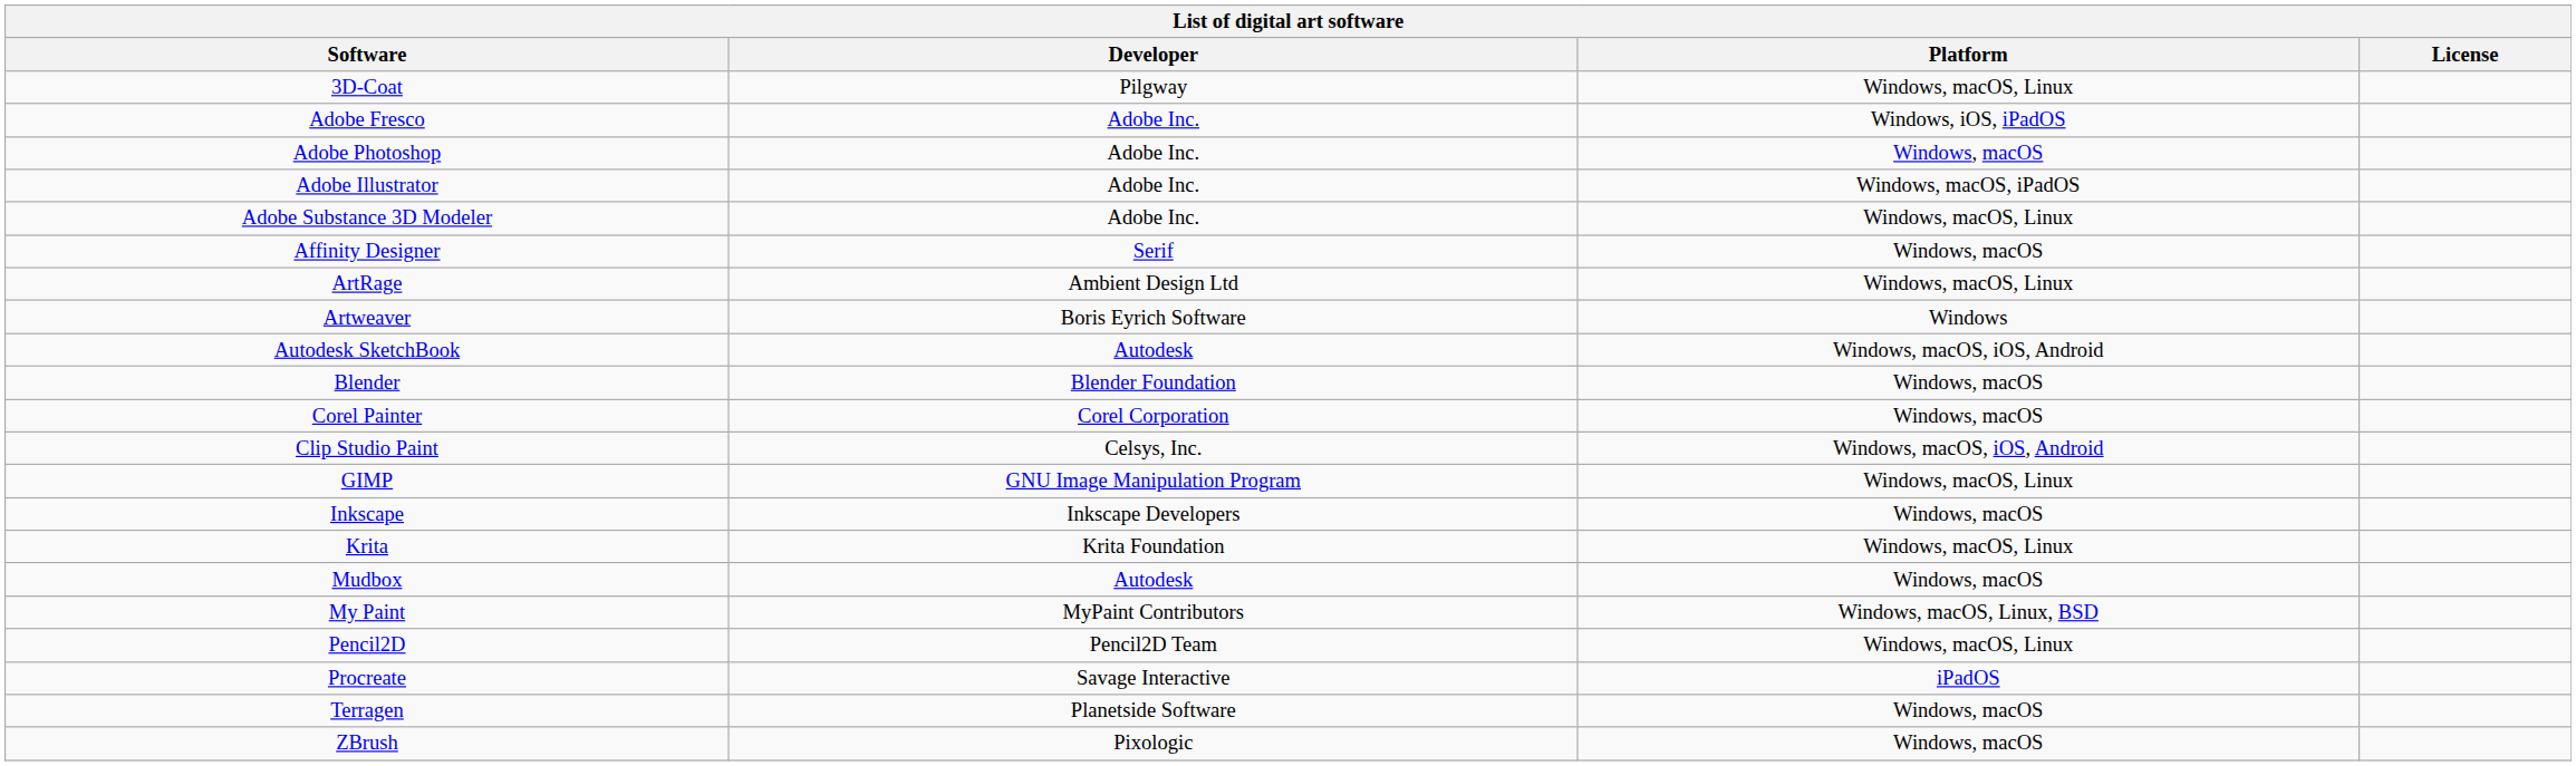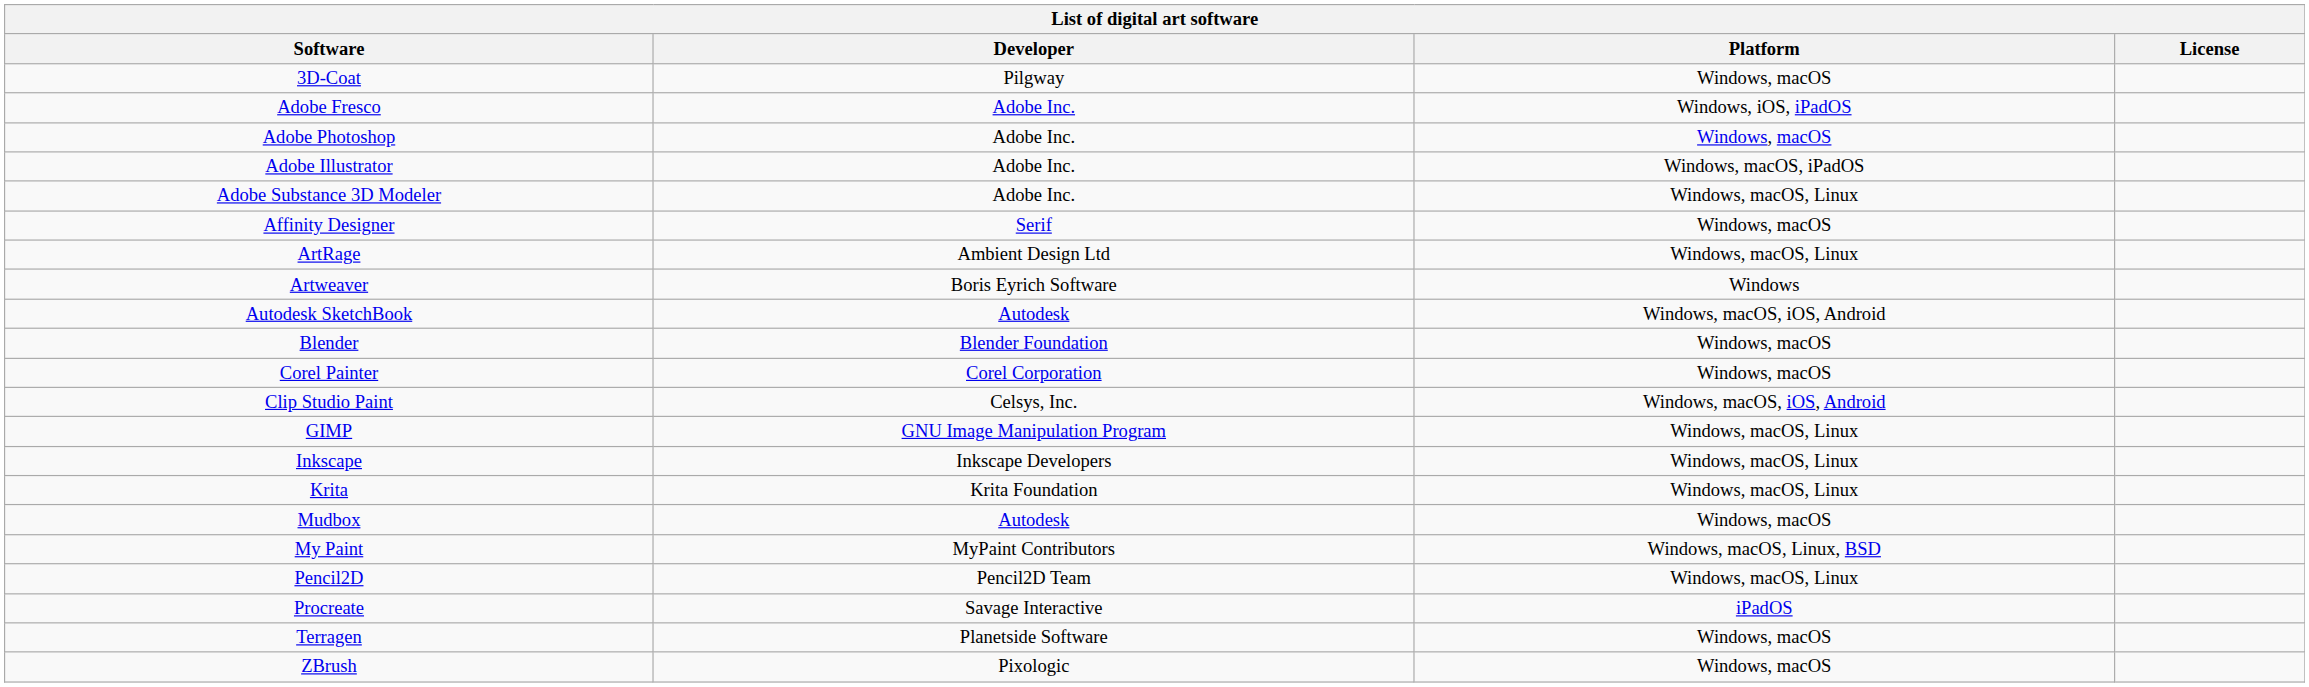 <table class="wikitable sortable" style="text-align:center; width:100%;">
 <tr>
 <th colspan="4">List of digital art software</th>
 </tr>
 <tr>
 <th>Software</th>
 <th>Developer</th>
 <th>Platform</th>
 <th>License</th>
 </tr>
 <tr>
 <td><a href='#'>3D-Coat</a></td>
 <td>Pilgway</td>
-<td>Windows, macOS, Linux</td>
+<td>Windows, macOS</td>
 <td></td>
 </tr>
 <tr>
 <td><a href='#'>Adobe Fresco</a></td>
 <td><a href='#'>Adobe Inc.</a></td>
 <td>Windows, iOS, <a href='#'>iPadOS</a></td>
 <td></td>
 </tr>
 <tr>
 <td><a href='#'>Adobe Photoshop</a></td>
 <td>Adobe Inc.</td>
 <td><a href='#'>Windows</a>, <a href='#'>macOS</a></td>
 <td></td>
 </tr>
 <tr>
 <td><a href='#'>Adobe Illustrator</a></td>
 <td>Adobe Inc.</td>
 <td>Windows, macOS, iPadOS</td>
 <td></td>
 </tr>
 <tr>
 <td><a href='#'>Adobe Substance 3D Modeler</a></td>
 <td>Adobe Inc.</td>
 <td>Windows, macOS, Linux</td>
 <td></td>
 </tr>
 <tr>
 <td><a href='#'>Affinity Designer</a></td>
 <td><a href='#'>Serif</a></td>
 <td>Windows, macOS</td>
 <td></td>
 </tr>
 <tr>
 <td><a href='#'>ArtRage</a></td>
 <td>Ambient Design Ltd</td>
 <td>Windows, macOS, Linux</td>
 <td></td>
 </tr>
 <tr>
 <td><a href='#'>Artweaver</a></td>
 <td>Boris Eyrich Software</td>
 <td>Windows</td>
 <td></td>
 </tr>
 <tr>
 <td><a href='#'>Autodesk SketchBook</a></td>
 <td><a href='#'>Autodesk</a></td>
 <td>Windows, macOS, iOS, Android</td>
 <td></td>
 </tr>
 <tr>
 <td><a href='#'>Blender</a></td>
 <td><a href='#'>Blender Foundation</a></td>
 <td>Windows, macOS</td>
 <td></td>
 </tr>
 <tr>
 <td><a href='#'>Corel Painter</a></td>
 <td><a href='#'>Corel Corporation</a></td>
 <td>Windows, macOS</td>
 <td></td>
 </tr>
 <tr>
 <td><a href='#'>Clip Studio Paint</a></td>
 <td>Celsys, Inc.</td>
 <td>Windows, macOS, <a href='#'>iOS</a>, <a href='#'>Android</a></td>
 <td></td>
 </tr>
 <tr>
 <td><a href='#'>GIMP</a></td>
 <td><a href='#'>GNU Image Manipulation Program</a></td>
 <td>Windows, macOS, Linux</td>
 <td></td>
 </tr>
 <tr>
 <td><a href='#'>Inkscape</a></td>
 <td>Inkscape Developers</td>
-<td>Windows, macOS</td>
+<td>Windows, macOS, Linux</td>
 <td></td>
 </tr>
 <tr>
 <td><a href='#'>Krita</a></td>
 <td>Krita Foundation</td>
 <td>Windows, macOS, Linux</td>
 <td></td>
 </tr>
 <tr>
 <td><a href='#'>Mudbox</a></td>
 <td><a href='#'>Autodesk</a></td>
 <td>Windows, macOS</td>
 <td></td>
 </tr>
 <tr>
 <td><a href='#'>My Paint</a></td>
 <td>MyPaint Contributors</td>
 <td>Windows, macOS, Linux, <a href='#'>BSD</a></td>
 <td></td>
 </tr>
 <tr>
 <td><a href='#'>Pencil2D</a></td>
 <td>Pencil2D Team</td>
 <td>Windows, macOS, Linux</td>
 <td></td>
 </tr>
 <tr>
 <td><a href='#'>Procreate</a></td>
 <td>Savage Interactive</td>
 <td><a href='#'>iPadOS</a></td>
 <td></td>
 </tr>
 <tr>
 <td><a href='#'>Terragen</a></td>
 <td>Planetside Software</td>
 <td>Windows, macOS</td>
 <td></td>
 </tr>
 <tr>
 <td><a href='#'>ZBrush</a></td>
 <td>Pixologic</td>
 <td>Windows, macOS</td>
 <td></td>
 </tr>
 </table>
